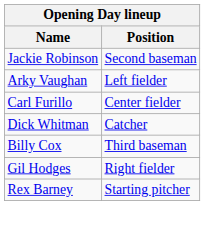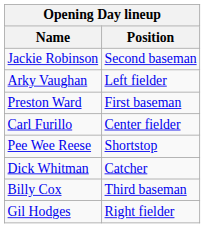 <table class="wikitable" style="text-align:left">
 <tr>
 <th colspan="2">Opening Day lineup</th>
 </tr>
 <tr>
 <th>Name</th>
 <th>Position</th>
 </tr>
 <tr>
 <td><a href='#'>Jackie Robinson</a></td>
 <td><a href='#'>Second baseman</a></td>
 </tr>
 <tr>
 <td><a href='#'>Arky Vaughan</a></td>
 <td><a href='#'>Left fielder</a></td>
 </tr>
 <tr>
+<td><a href='#'>Preston Ward</a></td>
+<td><a href='#'>First baseman</a></td>
+</tr>
+<tr>
 <td><a href='#'>Carl Furillo</a></td>
 <td><a href='#'>Center fielder</a></td>
+</tr>
+<tr>
+<td><a href='#'>Pee Wee Reese</a></td>
+<td><a href='#'>Shortstop</a></td>
 </tr>
 <tr>
 <td><a href='#'>Dick Whitman</a></td>
 <td><a href='#'>Catcher</a></td>
 </tr>
 <tr>
 <td><a href='#'>Billy Cox</a></td>
 <td><a href='#'>Third baseman</a></td>
 </tr>
 <tr>
 <td><a href='#'>Gil Hodges</a></td>
 <td><a href='#'>Right fielder</a></td>
 </tr>
-<tr>
-<td><a href='#'>Rex Barney</a></td>
-<td><a href='#'>Starting pitcher</a></td>
-</tr>
 </table>
